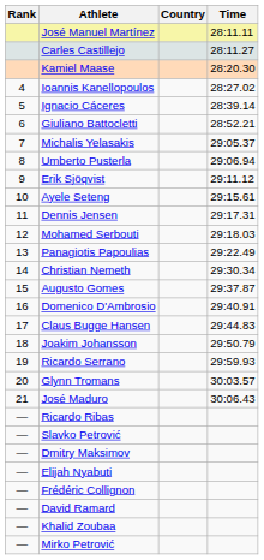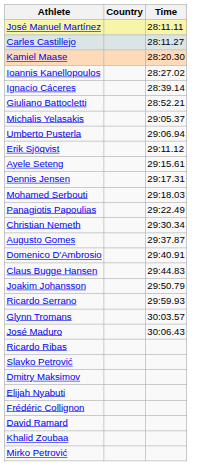 <table class="wikitable">
 <tr>
-<th>Rank</th>
 <th>Athlete</th>
 <th>Country</th>
 <th>Time</th>
 </tr>
 <tr bgcolor=#F7F6A8>
-<td align=center></td>
 <td><a href='#'>José Manuel Martínez</a></td>
 <td></td>
 <td>28:11.11</td>
 </tr>
 <tr bgcolor=#DCE5E5>
-<td align=center></td>
 <td><a href='#'>Carles Castillejo</a></td>
 <td></td>
 <td>28:11.27</td>
 </tr>
 <tr bgcolor=#FFDAB9>
-<td align=center></td>
 <td><a href='#'>Kamiel Maase</a></td>
 <td></td>
 <td>28:20.30</td>
 </tr>
 <tr>
-<td align=center>4</td>
 <td><a href='#'>Ioannis Kanellopoulos</a></td>
 <td></td>
 <td>28:27.02</td>
 </tr>
 <tr>
-<td align=center>5</td>
 <td><a href='#'>Ignacio Cáceres</a></td>
 <td></td>
 <td>28:39.14</td>
 </tr>
 <tr>
-<td align=center>6</td>
 <td><a href='#'>Giuliano Battocletti</a></td>
 <td></td>
 <td>28:52.21</td>
 </tr>
 <tr>
-<td align=center>7</td>
 <td><a href='#'>Michalis Yelasakis</a></td>
 <td></td>
 <td>29:05.37</td>
 </tr>
 <tr>
-<td align=center>8</td>
 <td><a href='#'>Umberto Pusterla</a></td>
 <td></td>
 <td>29:06.94</td>
 </tr>
 <tr>
-<td align=center>9</td>
 <td><a href='#'>Erik Sjöqvist</a></td>
 <td></td>
 <td>29:11.12</td>
 </tr>
 <tr>
-<td align=center>10</td>
 <td><a href='#'>Ayele Seteng</a></td>
 <td></td>
 <td>29:15.61</td>
 </tr>
 <tr>
-<td align=center>11</td>
 <td><a href='#'>Dennis Jensen</a></td>
 <td></td>
 <td>29:17.31</td>
 </tr>
 <tr>
-<td align=center>12</td>
 <td><a href='#'>Mohamed Serbouti</a></td>
 <td></td>
 <td>29:18.03</td>
 </tr>
 <tr>
-<td align=center>13</td>
 <td><a href='#'>Panagiotis Papoulias</a></td>
 <td></td>
 <td>29:22.49</td>
 </tr>
 <tr>
-<td align=center>14</td>
 <td><a href='#'>Christian Nemeth</a></td>
 <td></td>
 <td>29:30.34</td>
 </tr>
 <tr>
-<td align=center>15</td>
 <td><a href='#'>Augusto Gomes</a></td>
 <td></td>
 <td>29:37.87</td>
 </tr>
 <tr>
-<td align=center>16</td>
 <td><a href='#'>Domenico D'Ambrosio</a></td>
 <td></td>
 <td>29:40.91</td>
 </tr>
 <tr>
-<td align=center>17</td>
 <td><a href='#'>Claus Bugge Hansen</a></td>
 <td></td>
 <td>29:44.83</td>
 </tr>
 <tr>
-<td align=center>18</td>
 <td><a href='#'>Joakim Johansson</a></td>
 <td></td>
 <td>29:50.79</td>
 </tr>
 <tr>
-<td align=center>19</td>
 <td><a href='#'>Ricardo Serrano</a></td>
 <td></td>
 <td>29:59.93</td>
 </tr>
 <tr>
-<td align=center>20</td>
 <td><a href='#'>Glynn Tromans</a></td>
 <td></td>
 <td>30:03.57</td>
 </tr>
 <tr>
-<td align=center>21</td>
 <td><a href='#'>José Maduro</a></td>
 <td></td>
 <td>30:06.43</td>
 </tr>
 <tr>
-<td align=center>—</td>
 <td><a href='#'>Ricardo Ribas</a></td>
 <td></td>
 <td></td>
 </tr>
 <tr>
-<td align=center>—</td>
 <td><a href='#'>Slavko Petrović</a></td>
 <td></td>
 <td></td>
 </tr>
 <tr>
-<td align=center>—</td>
 <td><a href='#'>Dmitry Maksimov</a></td>
 <td></td>
 <td></td>
 </tr>
 <tr>
-<td align=center>—</td>
 <td><a href='#'>Elijah Nyabuti</a></td>
 <td></td>
 <td></td>
 </tr>
 <tr>
-<td align=center>—</td>
 <td><a href='#'>Frédéric Collignon</a></td>
 <td></td>
 <td></td>
 </tr>
 <tr>
-<td align=center>—</td>
 <td><a href='#'>David Ramard</a></td>
 <td></td>
 <td></td>
 </tr>
 <tr>
-<td align=center>—</td>
 <td><a href='#'>Khalid Zoubaa</a></td>
 <td></td>
 <td></td>
 </tr>
 <tr>
-<td align=center>—</td>
 <td><a href='#'>Mirko Petrović</a></td>
 <td></td>
 <td></td>
 </tr>
 </table>
